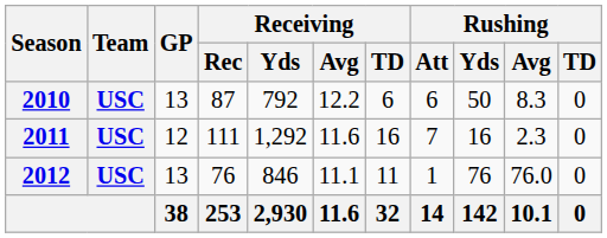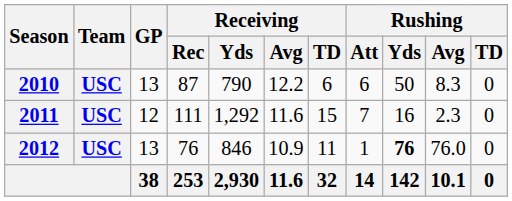 <table class="wikitable" style="text-align:center;">
 <tr>
 <th rowspan="2">Season</th>
 <th rowspan="2">Team</th>
 <th rowspan="2">GP</th>
 <th colspan="4">Receiving</th>
 <th colspan="4">Rushing</th>
 </tr>
 <tr l>
 <th>Rec</th>
 <th>Yds</th>
 <th>Avg</th>
 <th>TD</th>
 <th>Att</th>
 <th>Yds</th>
 <th>Avg</th>
 <th>TD</th>
 </tr>
 <tr>
 <th><a href='#'>2010</a></th>
 <th><a href='#'>USC</a></th>
 <td>13</td>
 <td>87</td>
-<td>792</td>
+<td>790</td>
 <td>12.2</td>
 <td>6</td>
 <td>6</td>
 <td>50</td>
 <td>8.3</td>
 <td>0</td>
 </tr>
 <tr>
 <th><a href='#'>2011</a></th>
 <th><a href='#'>USC</a></th>
 <td>12</td>
 <td>111</td>
 <td>1,292</td>
 <td>11.6</td>
-<td>16</td>
+<td>15</td>
 <td>7</td>
 <td>16</td>
 <td>2.3</td>
 <td>0</td>
 </tr>
 <tr>
 <th><a href='#'>2012</a></th>
 <th><a href='#'>USC</a></th>
 <td>13</td>
 <td>76</td>
 <td>846</td>
-<td>11.1</td>
+<td>10.9</td>
 <td>11</td>
 <td>1</td>
-<td>76</td>
+<td><strong>76</strong></td>
 <td>76.0</td>
 <td>0</td>
 </tr>
 <tr>
 <th colspan="2"></th>
 <th>38</th>
 <th>253</th>
 <th>2,930</th>
 <th>11.6</th>
 <th>32</th>
 <th>14</th>
 <th>142</th>
 <th>10.1</th>
 <th>0</th>
 </tr>
 </table>
